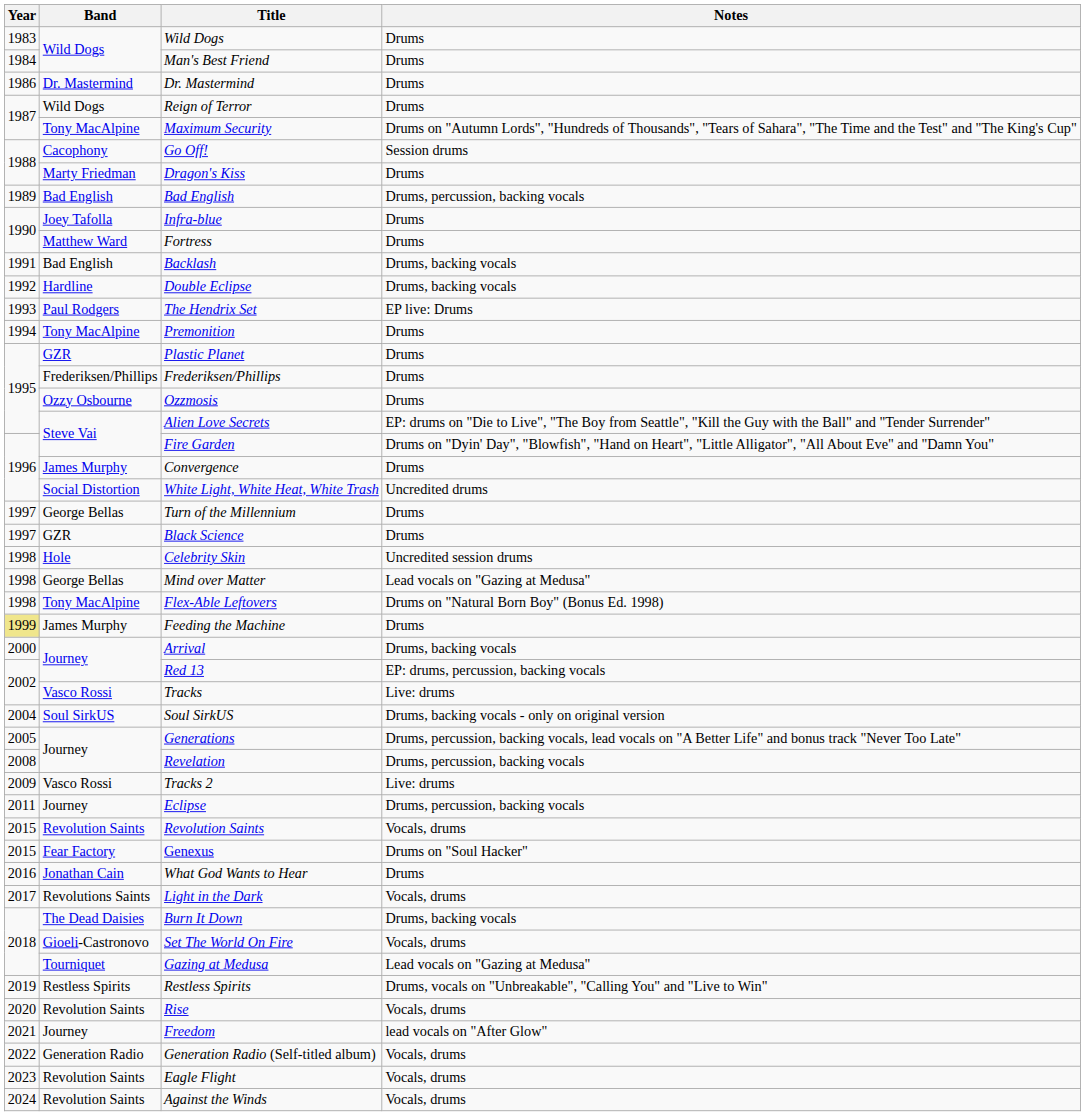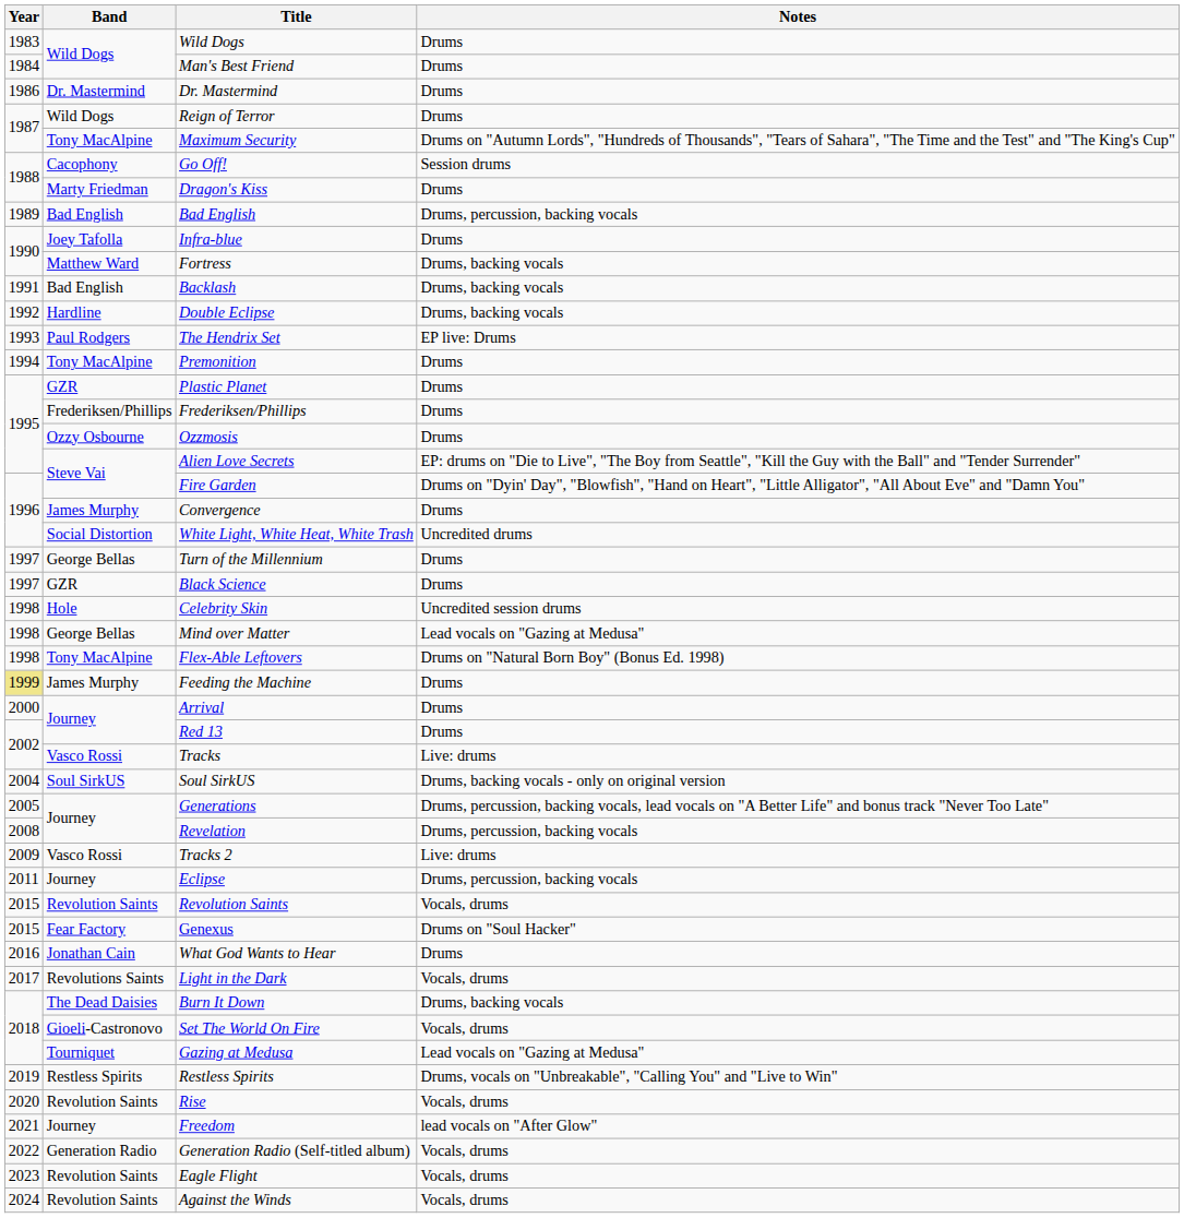 <table class="wikitable sortable">
 <tr>
 <th>Year</th>
 <th>Band</th>
 <th>Title</th>
 <th>Notes</th>
 </tr>
 <tr>
 <td>1983</td>
 <td rowspan="2"><a href='#'>Wild Dogs</a></td>
 <td><em>Wild Dogs</em></td>
 <td>Drums</td>
 </tr>
 <tr>
 <td>1984</td>
 <td><em>Man's Best Friend</em></td>
 <td>Drums</td>
 </tr>
 <tr>
 <td>1986</td>
 <td><a href='#'>Dr. Mastermind</a></td>
 <td><em>Dr. Mastermind</em></td>
 <td>Drums</td>
 </tr>
 <tr>
 <td rowspan="2">1987</td>
 <td>Wild Dogs</td>
 <td><em>Reign of Terror</em></td>
 <td>Drums</td>
 </tr>
 <tr>
 <td><a href='#'>Tony MacAlpine</a></td>
 <td><em><a href='#'>Maximum Security</a></em></td>
 <td>Drums on "Autumn Lords", "Hundreds of Thousands", "Tears of Sahara", "The Time and the Test" and 	"The King's Cup"</td>
 </tr>
 <tr>
 <td rowspan="2">1988</td>
 <td><a href='#'>Cacophony</a></td>
 <td><em><a href='#'>Go Off!</a></em></td>
 <td>Session drums</td>
 </tr>
 <tr>
 <td><a href='#'>Marty Friedman</a></td>
 <td><em><a href='#'>Dragon's Kiss</a></em></td>
 <td>Drums</td>
 </tr>
 <tr>
 <td>1989</td>
 <td><a href='#'>Bad English</a></td>
 <td><em><a href='#'>Bad English</a></em></td>
 <td>Drums, percussion, backing vocals</td>
 </tr>
 <tr>
 <td rowspan="2">1990</td>
 <td><a href='#'>Joey Tafolla</a></td>
 <td><em><a href='#'>Infra-blue</a></em></td>
 <td>Drums</td>
 </tr>
 <tr>
 <td><a href='#'>Matthew Ward</a></td>
 <td><em>Fortress</em></td>
-<td>Drums</td>
+<td>Drums, backing vocals</td>
 </tr>
 <tr>
 <td>1991</td>
 <td>Bad English</td>
 <td><em><a href='#'>Backlash</a></em></td>
 <td>Drums, backing vocals</td>
 </tr>
 <tr>
 <td>1992</td>
 <td><a href='#'>Hardline</a></td>
 <td><em><a href='#'>Double Eclipse</a></em></td>
 <td>Drums, backing vocals</td>
 </tr>
 <tr>
 <td>1993</td>
 <td><a href='#'>Paul Rodgers</a></td>
 <td><em><a href='#'>The Hendrix Set</a></em></td>
 <td>EP live: Drums</td>
 </tr>
 <tr>
 <td>1994</td>
 <td><a href='#'>Tony MacAlpine</a></td>
 <td><em><a href='#'>Premonition</a></em></td>
 <td>Drums</td>
 </tr>
 <tr>
 <td rowspan="4">1995</td>
 <td><a href='#'>GZR</a></td>
 <td><em><a href='#'>Plastic Planet</a></em></td>
 <td>Drums</td>
 </tr>
 <tr>
 <td>Frederiksen/Phillips</td>
 <td><em>Frederiksen/Phillips</em></td>
 <td>Drums</td>
 </tr>
 <tr>
 <td><a href='#'>Ozzy Osbourne</a></td>
 <td><em><a href='#'>Ozzmosis</a></em></td>
 <td>Drums</td>
 </tr>
 <tr>
 <td rowspan="2"><a href='#'>Steve Vai</a></td>
 <td><em><a href='#'>Alien Love Secrets</a></em></td>
 <td>EP: drums on "Die to Live", "The Boy from Seattle", "Kill the Guy with the Ball" and "Tender Surrender"</td>
 </tr>
 <tr>
 <td rowspan="3">1996</td>
 <td><em><a href='#'>Fire Garden</a></em></td>
 <td>Drums on "Dyin' Day", "Blowfish", "Hand on Heart", "Little Alligator", "All About Eve" and "Damn You"</td>
 </tr>
 <tr>
 <td><a href='#'>James Murphy</a></td>
 <td><em>Convergence</em></td>
 <td>Drums</td>
 </tr>
 <tr>
 <td><a href='#'>Social Distortion</a></td>
 <td><em><a href='#'>White Light, White Heat, White Trash</a></em></td>
 <td>Uncredited drums</td>
 </tr>
 <tr>
 <td>1997</td>
 <td>George Bellas</td>
 <td><em>Turn of the Millennium</em></td>
 <td>Drums</td>
 </tr>
 <tr>
 <td>1997</td>
 <td>GZR</td>
 <td><em><a href='#'>Black Science</a></em></td>
 <td>Drums</td>
 </tr>
 <tr>
 <td>1998</td>
 <td><a href='#'>Hole</a></td>
 <td><em><a href='#'>Celebrity Skin</a></em></td>
 <td>Uncredited session drums</td>
 </tr>
 <tr>
 <td>1998</td>
 <td>George Bellas</td>
 <td><em>Mind over Matter</em></td>
 <td>Lead vocals on "Gazing at Medusa"</td>
 </tr>
 <tr>
 <td>1998</td>
 <td><a href='#'>Tony MacAlpine</a></td>
 <td><em><a href='#'>Flex-Able Leftovers</a></em></td>
 <td>Drums on "Natural Born Boy" (Bonus Ed. 1998)</td>
 </tr>
 <tr>
 <td style="background: khaki;">1999</td>
 <td>James Murphy</td>
 <td><em>Feeding the Machine</em></td>
 <td>Drums</td>
 </tr>
 <tr>
 <td>2000</td>
 <td rowspan="2"><a href='#'>Journey</a></td>
 <td><em><a href='#'>Arrival</a></em></td>
-<td>Drums, backing vocals</td>
+<td>Drums</td>
 </tr>
 <tr>
 <td rowspan="2">2002</td>
 <td><em><a href='#'>Red 13</a></em></td>
-<td>EP: drums, percussion, backing vocals</td>
+<td>Drums</td>
 </tr>
 <tr>
 <td><a href='#'>Vasco Rossi</a></td>
 <td><em>Tracks</em></td>
 <td>Live: drums</td>
 </tr>
 <tr>
 <td>2004</td>
 <td><a href='#'>Soul SirkUS</a></td>
 <td><em>Soul SirkUS</em></td>
 <td>Drums, backing vocals - only on original version</td>
 </tr>
 <tr>
 <td>2005</td>
 <td rowspan="2">Journey</td>
 <td><em><a href='#'>Generations</a></em></td>
 <td>Drums, percussion, backing vocals, lead vocals on "A Better Life" and bonus track "Never Too Late"</td>
 </tr>
 <tr>
 <td>2008</td>
 <td><em><a href='#'>Revelation</a></em></td>
 <td>Drums, percussion, backing vocals</td>
 </tr>
 <tr>
 <td>2009</td>
 <td>Vasco Rossi</td>
 <td><em>Tracks 2</em></td>
 <td>Live: drums</td>
 </tr>
 <tr>
 <td>2011</td>
 <td>Journey</td>
 <td><em><a href='#'>Eclipse</a></em></td>
 <td>Drums, percussion, backing vocals</td>
 </tr>
 <tr>
 <td>2015</td>
 <td><a href='#'>Revolution Saints</a></td>
 <td><em><a href='#'>Revolution Saints</a></em></td>
 <td>Vocals, drums</td>
 </tr>
 <tr>
 <td>2015</td>
 <td><a href='#'>Fear Factory</a></td>
 <td><a href='#'>Genexus</a></td>
 <td>Drums on "Soul Hacker"</td>
 </tr>
 <tr>
 <td>2016</td>
 <td><a href='#'>Jonathan Cain</a></td>
 <td><em>What God Wants to Hear</em></td>
 <td>Drums</td>
 </tr>
 <tr>
 <td>2017</td>
 <td>Revolutions Saints</td>
 <td><em><a href='#'>Light in the Dark</a></em></td>
 <td>Vocals, drums</td>
 </tr>
 <tr>
 <td rowspan="3">2018</td>
 <td><a href='#'>The Dead Daisies</a></td>
 <td><em><a href='#'>Burn It Down</a></em></td>
 <td>Drums, backing vocals</td>
 </tr>
 <tr>
 <td><a href='#'>Gioeli</a>-Castronovo</td>
 <td><em><a href='#'>Set The World On Fire</a></em></td>
 <td>Vocals, drums</td>
 </tr>
 <tr>
 <td><a href='#'>Tourniquet</a></td>
 <td><em><a href='#'>Gazing at Medusa</a></em></td>
 <td>Lead vocals on "Gazing at Medusa"</td>
 </tr>
 <tr>
 <td>2019</td>
 <td>Restless Spirits</td>
 <td><em>Restless Spirits</em></td>
 <td>Drums, vocals on "Unbreakable", "Calling You" and "Live to Win"</td>
 </tr>
 <tr>
 <td>2020</td>
 <td>Revolution Saints</td>
 <td><em><a href='#'>Rise</a></em></td>
 <td>Vocals, drums</td>
 </tr>
 <tr>
 <td>2021</td>
 <td>Journey</td>
 <td><em><a href='#'>Freedom</a></em></td>
 <td>lead vocals on "After Glow"</td>
 </tr>
 <tr>
 <td>2022</td>
 <td>Generation Radio</td>
 <td><em>Generation Radio</em> (Self-titled album)</td>
 <td>Vocals, drums</td>
 </tr>
 <tr>
 <td>2023</td>
 <td>Revolution Saints</td>
 <td><em>Eagle Flight</em></td>
 <td>Vocals, drums</td>
 </tr>
 <tr>
 <td>2024</td>
 <td>Revolution Saints</td>
 <td><em>Against the Winds</em></td>
 <td>Vocals, drums</td>
 </tr>
 </table>
